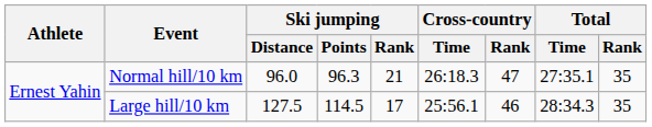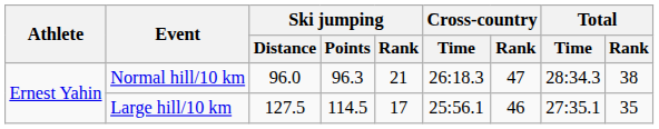 <table class="wikitable" style="font-size:90%">
 <tr>
 <th rowspan="2">Athlete</th>
 <th rowspan="2">Event</th>
 <th colspan="3">Ski jumping</th>
 <th colspan="2">Cross-country</th>
 <th colspan="2">Total</th>
 </tr>
 <tr style="font-size:95%">
 <th>Distance</th>
 <th>Points</th>
 <th>Rank</th>
 <th>Time</th>
 <th>Rank</th>
 <th>Time</th>
 <th>Rank</th>
 </tr>
 <tr align=center>
 <td align=left rowspan=2><a href='#'>Ernest Yahin</a></td>
 <td align=left><a href='#'>Normal hill/10 km</a></td>
 <td>96.0</td>
 <td>96.3</td>
 <td>21</td>
 <td>26:18.3</td>
 <td>47</td>
-<td>27:35.1</td>
-<td>35</td>
+<td>28:34.3</td>
+<td>38</td>
 </tr>
 <tr align=center>
 <td align=left><a href='#'>Large hill/10 km</a></td>
 <td>127.5</td>
 <td>114.5</td>
 <td>17</td>
 <td>25:56.1</td>
 <td>46</td>
-<td>28:34.3</td>
+<td>27:35.1</td>
 <td>35</td>
 </tr>
 </table>
